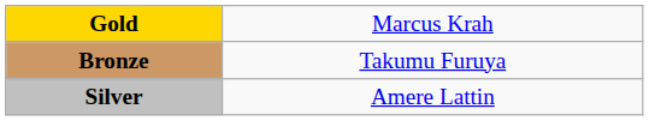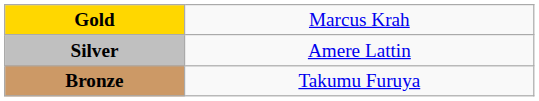 <table class="wikitable" style=" text-align:center; " width="35%">
 <tr>
 <td style="background:gold"><strong>Gold</strong></td>
 <td><a href='#'>Marcus Krah</a> <br><small></small></td>
 </tr>
 <tr>
+<td style="background:silver"><strong>Silver</strong></td>
+<td><a href='#'>Amere Lattin</a><br><small> </small></td>
+</tr>
+<tr>
 <td style="background:#cc9966"><strong>Bronze</strong></td>
 <td><a href='#'>Takumu Furuya</a> <br><small></small></td>
 </tr>
-<tr>
-<td style="background:silver"><strong>Silver</strong></td>
-<td><a href='#'>Amere Lattin</a><br><small> </small></td>
-</tr>
 </table>
